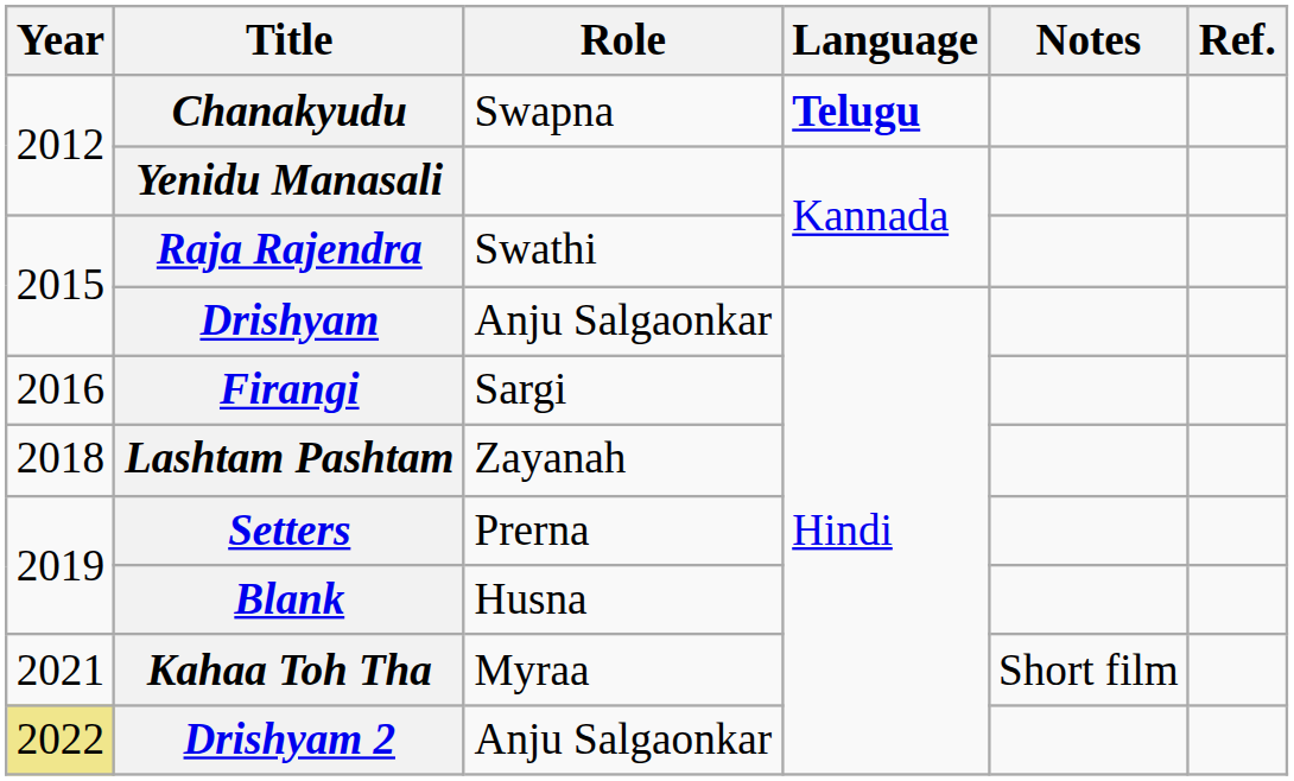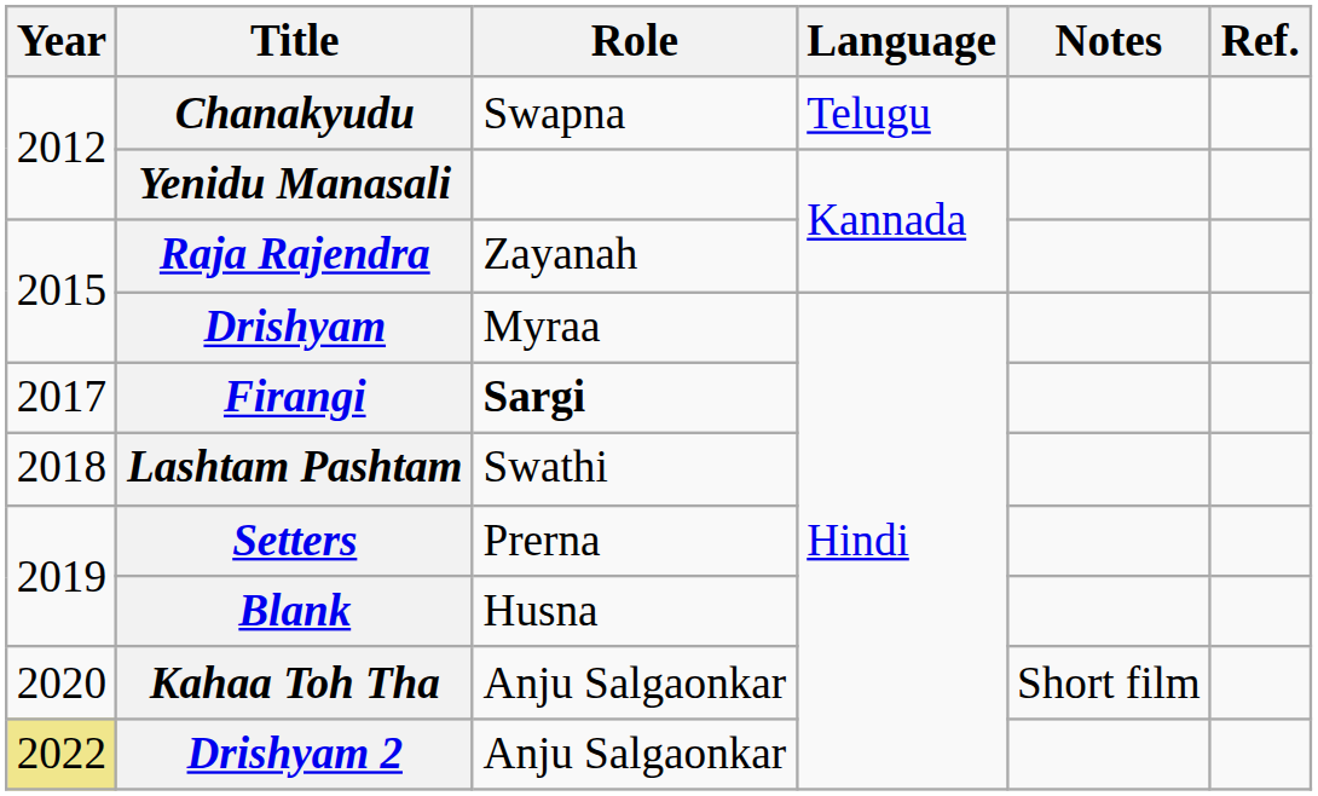 <table class="wikitable plainrowheaders sortable" style="margin-right: 0;" {|>
 <tr>
 <th scope="col">Year</th>
 <th scope="col">Title</th>
 <th scope="col">Role</th>
 <th scope="col">Language</th>
 <th scope="col" class="unsortable">Notes</th>
 <th scope="col" class="unsortable">Ref.</th>
 </tr>
 <tr>
 <td rowspan="2">2012</td>
 <th scope="row"><em>Chanakyudu</em></th>
 <td>Swapna</td>
-<td><strong><a href='#'>Telugu</a></strong></td>
+<td><a href='#'>Telugu</a></td>
 <td></td>
 <td></td>
 </tr>
 <tr>
 <th scope="row"><em>Yenidu Manasali</em></th>
 <td></td>
 <td rowspan="2"><a href='#'>Kannada</a></td>
 <td></td>
 <td></td>
 </tr>
 <tr>
 <td rowspan="2">2015</td>
 <th scope="row"><em><a href='#'>Raja Rajendra</a></em></th>
-<td>Swathi</td>
+<td>Zayanah</td>
 <td></td>
 <td></td>
 </tr>
 <tr>
 <th scope="row"><em><a href='#'>Drishyam</a></em></th>
-<td>Anju Salgaonkar</td>
+<td>Myraa</td>
 <td rowspan="7"><a href='#'>Hindi</a></td>
 <td></td>
 <td></td>
 </tr>
 <tr>
-<td>2016</td>
+<td>2017</td>
 <th scope="row"><em><a href='#'>Firangi</a></em></th>
-<td>Sargi</td>
+<td><strong>Sargi</strong></td>
 <td></td>
 <td></td>
 </tr>
 <tr>
 <td>2018</td>
 <th scope="row"><em>Lashtam Pashtam</em></th>
-<td>Zayanah</td>
+<td>Swathi</td>
 <td></td>
 <td></td>
 </tr>
 <tr>
 <td rowspan="2">2019</td>
 <th scope="row"><em><a href='#'>Setters</a></em></th>
 <td>Prerna</td>
 <td></td>
 <td></td>
 </tr>
 <tr>
 <th scope="row"><em><a href='#'>Blank</a></em></th>
 <td>Husna</td>
 <td></td>
 <td></td>
 </tr>
 <tr>
-<td>2021</td>
+<td>2020</td>
 <th scope="row"><em>Kahaa Toh Tha</em></th>
-<td>Myraa</td>
+<td>Anju Salgaonkar</td>
 <td>Short film</td>
 <td></td>
 </tr>
 <tr>
 <td style="background: khaki;">2022</td>
 <th scope="row"><em><a href='#'>Drishyam 2</a></em></th>
 <td>Anju Salgaonkar</td>
 <td></td>
 <td></td>
 </tr>
 </table>
